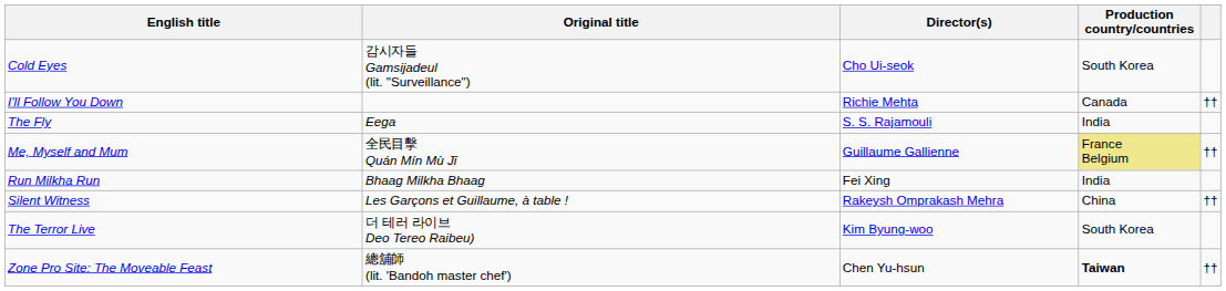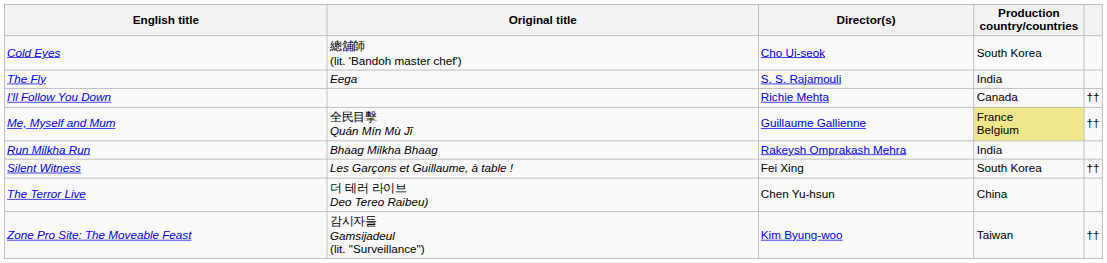 <table class="sortable wikitable" width="95%" cellpadding="5">
 <tr>
 <th width="30%">English title</th>
 <th width="40%">Original title</th>
 <th width="20%">Director(s)</th>
 <th width="10%">Production country/countries</th>
 <th width="3%"></th>
 </tr>
 <tr>
 <td><em><a href='#'>Cold Eyes</a></em></td>
-<td>감시자들<br><em>Gamsijadeul</em><br>(lit. "Surveillance")</td>
+<td>總舖師<br>(lit. 'Bandoh master chef')</td>
 <td><a href='#'>Cho Ui-seok</a></td>
 <td>South Korea</td>
+<td></td>
+</tr>
+<tr>
+<td><em><a href='#'>The Fly</a></em></td>
+<td><em>Eega</em></td>
+<td><a href='#'>S. S. Rajamouli</a></td>
+<td>India</td>
 <td></td>
 </tr>
 <tr>
 <td><em><a href='#'>I'll Follow You Down</a></em></td>
 <td></td>
 <td><a href='#'>Richie Mehta</a></td>
 <td>Canada</td>
 <td>††</td>
-</tr>
-<tr>
-<td><em><a href='#'>The Fly</a></em></td>
-<td><em>Eega</em></td>
-<td><a href='#'>S. S. Rajamouli</a></td>
-<td>India</td>
-<td></td>
 </tr>
 <tr>
 <td><em><a href='#'>Me, Myself and Mum</a></em></td>
 <td>全民目擊<br><em>Quán Mín Mù Jī</em></td>
 <td><a href='#'>Guillaume Gallienne</a></td>
 <td style="background: khaki;">France<br>Belgium</td>
 <td>††</td>
 </tr>
 <tr>
 <td><em><a href='#'>Run Milkha Run</a></em></td>
 <td><em>Bhaag Milkha Bhaag</em></td>
-<td>Fei Xing</td>
+<td><a href='#'>Rakeysh Omprakash Mehra</a></td>
 <td>India</td>
 <td></td>
 </tr>
 <tr>
 <td><em><a href='#'>Silent Witness</a></em></td>
 <td><em>Les Garçons et Guillaume, à table !</em></td>
-<td><a href='#'>Rakeysh Omprakash Mehra</a></td>
-<td>China</td>
+<td>Fei Xing</td>
+<td>South Korea</td>
 <td>††</td>
 </tr>
 <tr>
 <td><em><a href='#'>The Terror Live</a></em></td>
 <td>더 테러 라이브<br><em>Deo Tereo Raibeu)</em></td>
-<td><a href='#'>Kim Byung-woo</a></td>
-<td>South Korea</td>
+<td>Chen Yu-hsun</td>
+<td>China</td>
 <td></td>
 </tr>
 <tr>
 <td><em><a href='#'>Zone Pro Site: The Moveable Feast</a></em></td>
-<td>總舖師<br>(lit. 'Bandoh master chef')</td>
-<td>Chen Yu-hsun</td>
-<td><strong>Taiwan</strong></td>
+<td>감시자들<br><em>Gamsijadeul</em><br>(lit. "Surveillance")</td>
+<td><a href='#'>Kim Byung-woo</a></td>
+<td>Taiwan</td>
 <td>††</td>
 </tr>
 </table>
